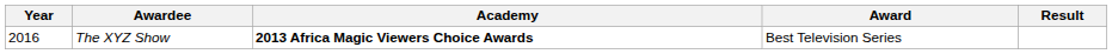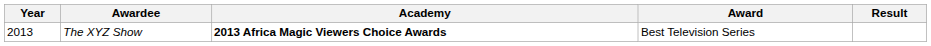 <table class="wikitable plainrowheaders" style="width:100%; margin:auto; background:#fff;">
 <tr>
 <th>Year</th>
 <th>Awardee</th>
 <th>Academy</th>
 <th>Award</th>
 <th>Result</th>
 </tr>
 <tr>
-<td 2013 Africa Magic Viewers Choice Awards>2016</td>
+<td 2013 Africa Magic Viewers Choice Awards>2013</td>
 <td><em>The XYZ Show</em></td>
 <td><strong>2013 Africa Magic Viewers Choice Awards</strong></td>
 <td 2013 Africa Magic Viewers Choice Awards>Best Television Series</td>
 <td></td>
 </tr>
 </table>
